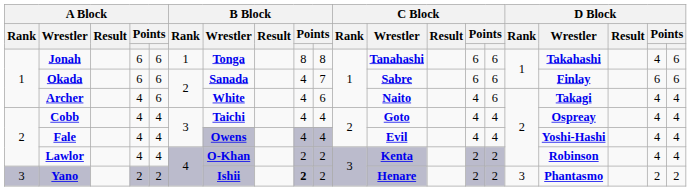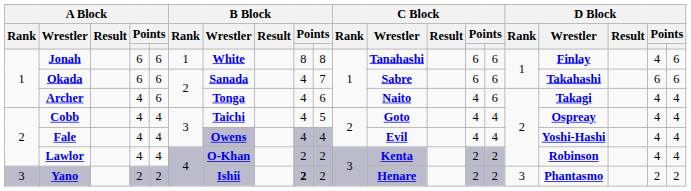 <table class="wikitable mw-collapsible mw-collapsed" style="text-align: center">
 <tr>
 <th colspan="5">A Block</th>
 <th colspan="5">B Block</th>
 <th colspan="5">C Block</th>
 <th colspan="5">D Block</th>
 </tr>
 <tr>
 <th rowspan="2">Rank</th>
 <th rowspan="2">Wrestler</th>
 <th rowspan="2">Result</th>
 <th colspan="2">Points</th>
 <th rowspan="2">Rank</th>
 <th rowspan="2">Wrestler</th>
 <th rowspan="2">Result</th>
 <th colspan="2">Points</th>
 <th rowspan="2">Rank</th>
 <th rowspan="2">Wrestler</th>
 <th rowspan="2">Result</th>
 <th colspan="2">Points</th>
 <th rowspan="2">Rank</th>
 <th rowspan="2">Wrestler</th>
 <th rowspan="2">Result</th>
 <th colspan="2">Points</th>
 </tr>
 <tr>
 <th></th>
 <th></th>
 <th></th>
 <th></th>
 <th></th>
 <th></th>
 <th></th>
 <th></th>
 </tr>
 <tr>
 <td rowspan="3">1</td>
 <td><strong><a href='#'>Jonah</a></strong></td>
 <td></td>
 <td>6</td>
 <td>6</td>
 <td>1</td>
-<td><strong><a href='#'>Tonga</a></strong></td>
+<td><strong><a href='#'>White</a></strong></td>
 <td></td>
 <td>8</td>
 <td>8</td>
 <td rowspan="3">1</td>
 <td><strong><a href='#'>Tanahashi</a></strong></td>
 <td></td>
 <td>6</td>
 <td>6</td>
 <td rowspan="2">1</td>
-<td><strong><a href='#'>Takahashi</a></strong></td>
+<td><strong><a href='#'>Finlay</a></strong></td>
 <td></td>
 <td>4</td>
 <td>6</td>
 </tr>
 <tr>
 <td><strong><a href='#'>Okada</a></strong></td>
 <td></td>
 <td>6</td>
 <td>6</td>
 <td rowspan="2">2</td>
 <td><a href='#'><strong>Sanada</strong></a></td>
 <td></td>
 <td>4</td>
 <td>7</td>
 <td><strong><a href='#'>Sabre</a></strong></td>
 <td></td>
 <td>6</td>
 <td>6</td>
-<td><strong><a href='#'>Finlay</a></strong></td>
+<td><strong><a href='#'>Takahashi</a></strong></td>
 <td></td>
 <td>6</td>
 <td>6</td>
 </tr>
 <tr>
 <td><strong><a href='#'>Archer</a></strong></td>
 <td></td>
 <td>4</td>
 <td>6</td>
-<td><strong><a href='#'>White</a></strong></td>
+<td><strong><a href='#'>Tonga</a></strong></td>
 <td></td>
 <td>4</td>
 <td>6</td>
 <td><strong><a href='#'>Naito</a></strong></td>
 <td></td>
 <td>4</td>
 <td>6</td>
 <td rowspan="4">2</td>
 <td><strong><a href='#'>Takagi</a></strong></td>
 <td></td>
 <td>4</td>
 <td>4</td>
 </tr>
 <tr>
 <td rowspan="3">2</td>
 <td><strong><a href='#'>Cobb</a></strong></td>
 <td></td>
 <td>4</td>
 <td>4</td>
 <td rowspan="2">3</td>
 <td><a href='#'><strong>Taichi</strong></a></td>
 <td></td>
 <td>4</td>
-<td>4</td>
+<td>5</td>
 <td rowspan="2">2</td>
 <td><strong><a href='#'>Goto</a></strong></td>
 <td></td>
 <td>4</td>
 <td>4</td>
 <td><strong><a href='#'>Ospreay</a></strong></td>
 <td></td>
 <td>4</td>
 <td>4</td>
 </tr>
 <tr>
 <td><strong><a href='#'>Fale</a></strong></td>
 <td></td>
 <td>4</td>
 <td>4</td>
 <td style="background: #BBBBCC;"><strong><a href='#'>Owens</a></strong></td>
 <td></td>
 <td style="background: #BBBBCC;">4</td>
 <td style="background: #BBBBCC;">4</td>
 <td><a href='#'><strong>Evil</strong></a></td>
 <td></td>
 <td>4</td>
 <td>4</td>
 <td><strong><a href='#'>Yoshi-Hashi</a></strong></td>
 <td></td>
 <td>4</td>
 <td>4</td>
 </tr>
 <tr>
 <td><strong><a href='#'>Lawlor</a></strong></td>
 <td></td>
 <td>4</td>
 <td>4</td>
 <td rowspan="2" style="background: #BBBBCC;">4</td>
 <td style="background: #BBBBCC;"><a href='#'><strong>O-Khan</strong></a></td>
 <td></td>
 <td style="background: #BBBBCC;">2</td>
 <td style="background: #BBBBCC;">2</td>
 <td rowspan="2" style="background: #BBBBCC;">3</td>
 <td style="background: #BBBBCC;"><strong><a href='#'>Kenta</a></strong></td>
 <td></td>
 <td style="background: #BBBBCC;">2</td>
 <td style="background: #BBBBCC;">2</td>
 <td><strong><a href='#'>Robinson</a></strong></td>
 <td></td>
 <td>4</td>
 <td>4</td>
 </tr>
 <tr>
 <td style="background: #BBBBCC;">3</td>
 <td style="background: #BBBBCC;"><strong><a href='#'>Yano</a></strong></td>
 <td></td>
 <td style="background: #BBBBCC;">2</td>
 <td style="background: #BBBBCC;">2</td>
 <td style="background: #BBBBCC;"><strong><a href='#'>Ishii</a></strong></td>
 <td></td>
 <td style="background: #BBBBCC;"><strong>2</strong></td>
 <td style="background: #BBBBCC;">2</td>
 <td style="background: #BBBBCC;"><strong><a href='#'>Henare</a></strong></td>
 <td></td>
 <td style="background: #BBBBCC;">2</td>
 <td style="background: #BBBBCC;">2</td>
 <td>3</td>
 <td><strong><a href='#'>Phantasmo</a></strong></td>
 <td></td>
 <td>2</td>
 <td>2</td>
 </tr>
 </table>
